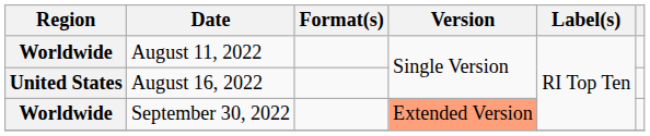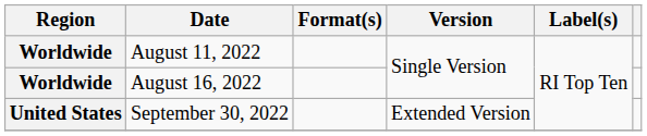 <table class="wikitable plainrowheaders">
 <tr>
 <th scope="col">Region</th>
 <th scope="col">Date</th>
 <th scope="col">Format(s)</th>
 <th scope="col">Version</th>
 <th scope="col">Label(s)</th>
 <th scope="col"></th>
 </tr>
 <tr>
 <th>Worldwide</th>
 <td>August 11, 2022</td>
 <td></td>
 <td rowspan="2">Single Version</td>
 <td rowspan="3">RI Top Ten</td>
 <td align="center"></td>
 </tr>
 <tr>
-<th>United States</th>
+<th>Worldwide</th>
 <td>August 16, 2022</td>
 <td></td>
 <td align="center"></td>
 </tr>
 <tr>
-<th>Worldwide</th>
+<th>United States</th>
 <td>September 30, 2022</td>
 <td></td>
-<td style="background: lightsalmon;">Extended Version</td>
+<td>Extended Version</td>
 <td align="center"></td>
 </tr>
 <tr>
 </tr>
 </table>
